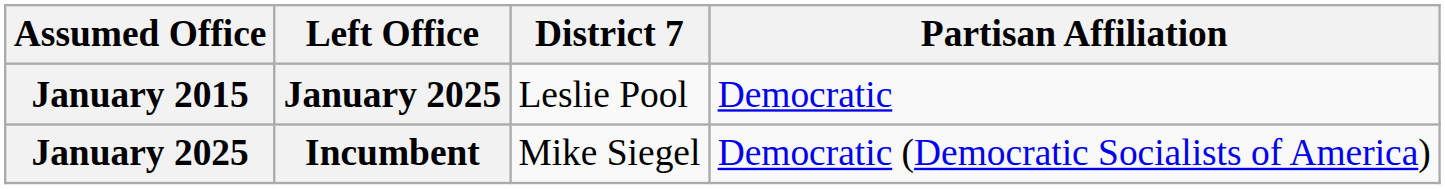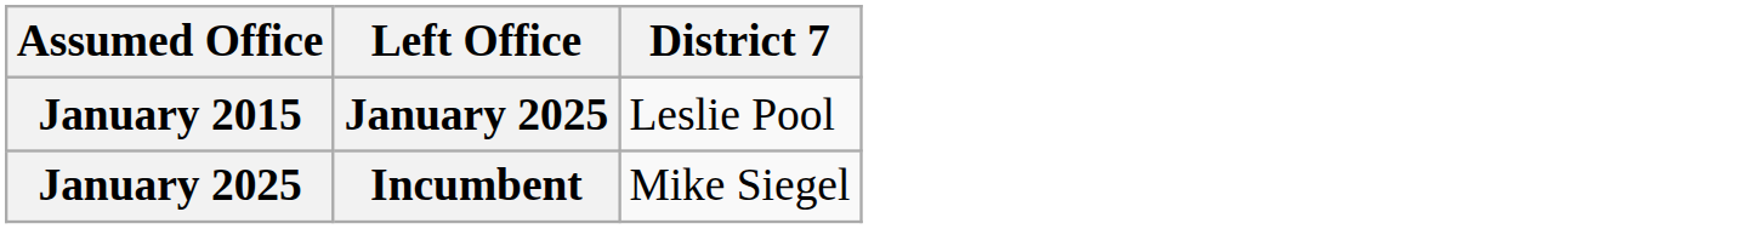 <table class="wikitable" border="1">
 <tr>
 <th>Assumed Office</th>
 <th>Left Office</th>
 <th>District 7</th>
-<th>Partisan Affiliation</th>
 </tr>
 <tr>
 <th>January 2015</th>
 <th>January 2025</th>
 <td>Leslie Pool</td>
-<td><a href='#'>Democratic</a></td>
 </tr>
 <tr>
 <th>January 2025</th>
 <th>Incumbent</th>
 <td>Mike Siegel</td>
-<td><a href='#'>Democratic</a> (<a href='#'>Democratic Socialists of America</a>)</td>
 </tr>
 </table>
